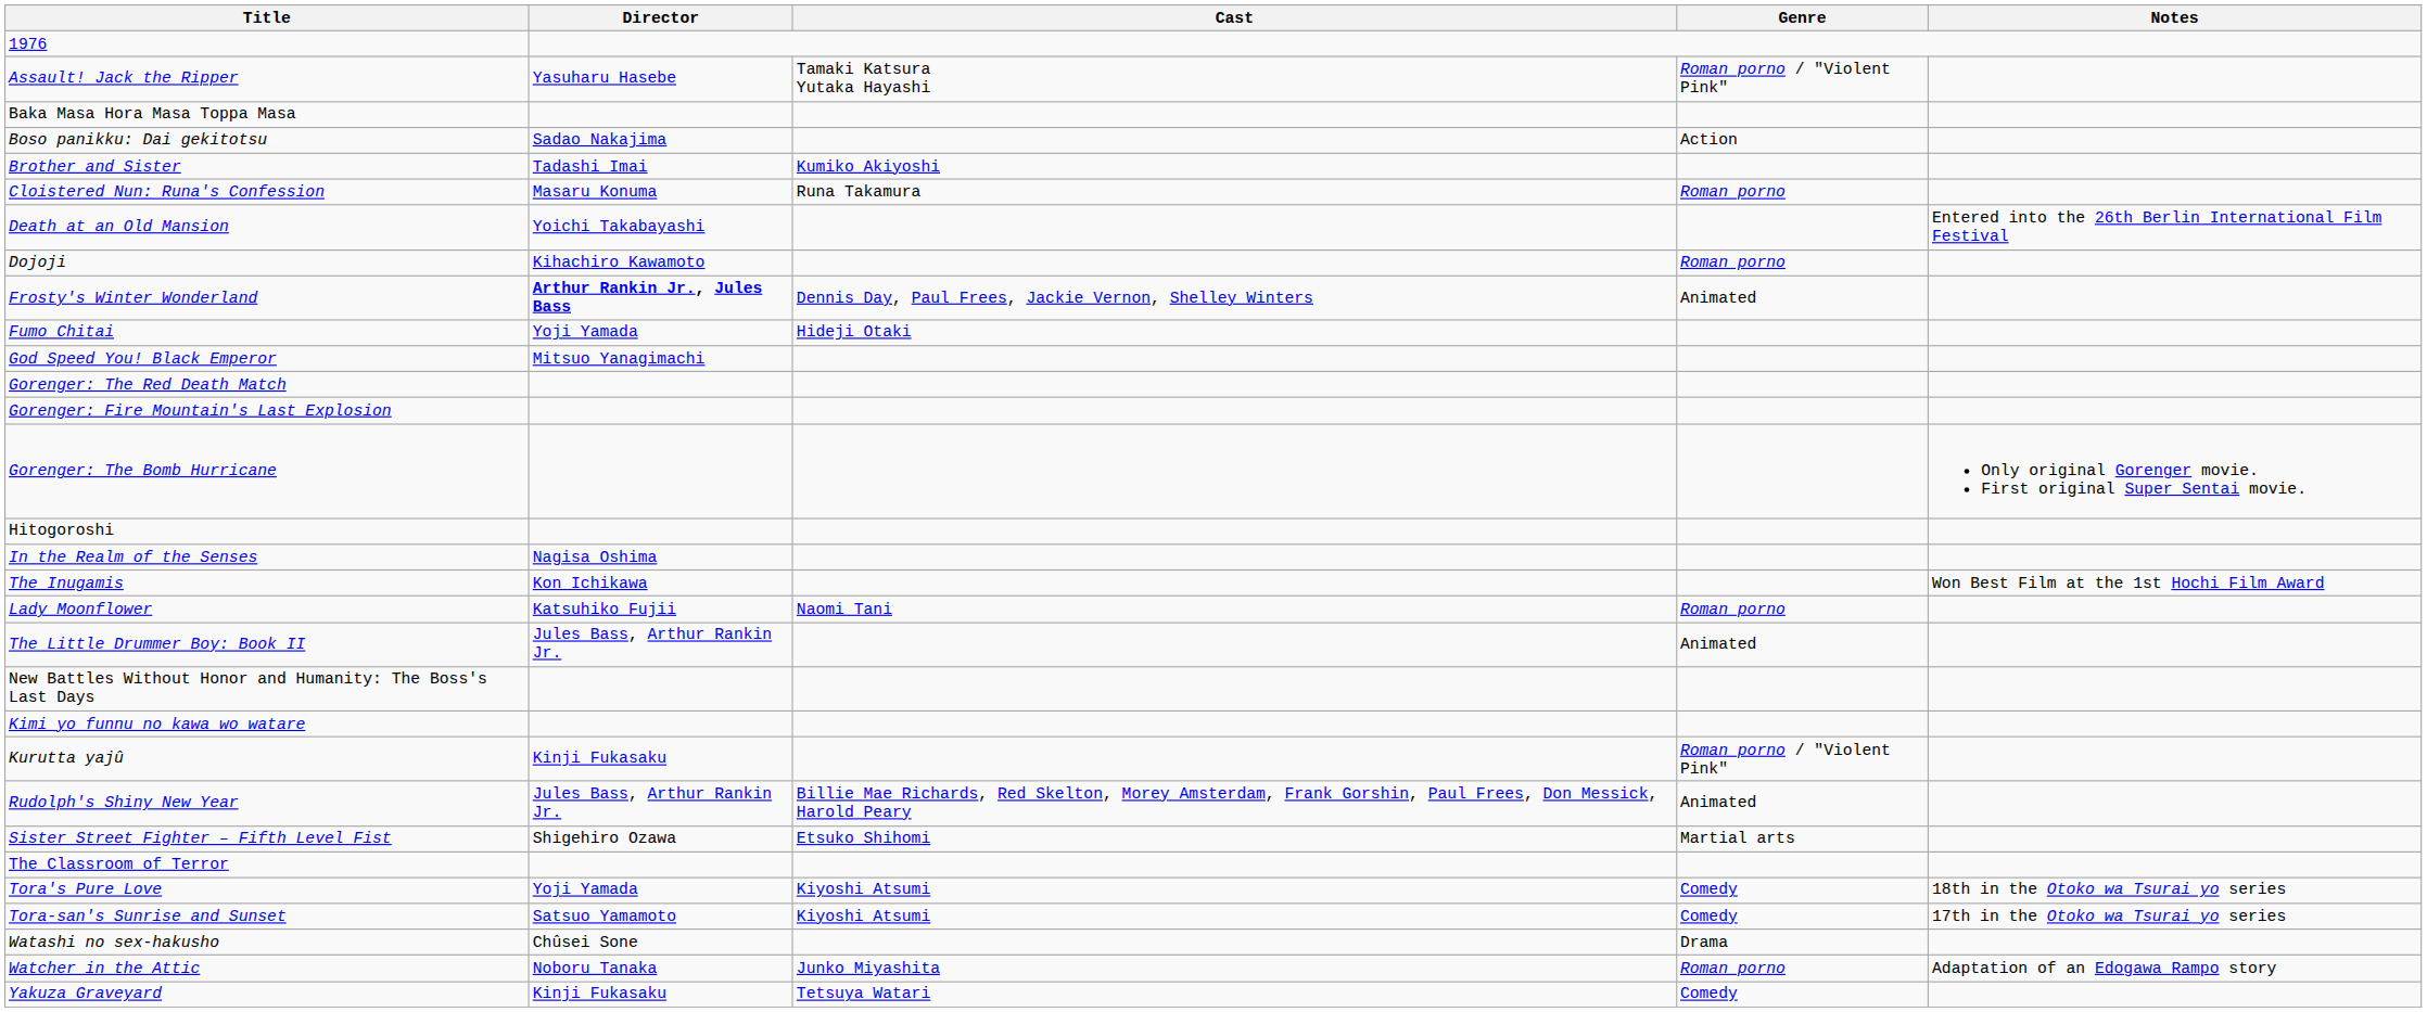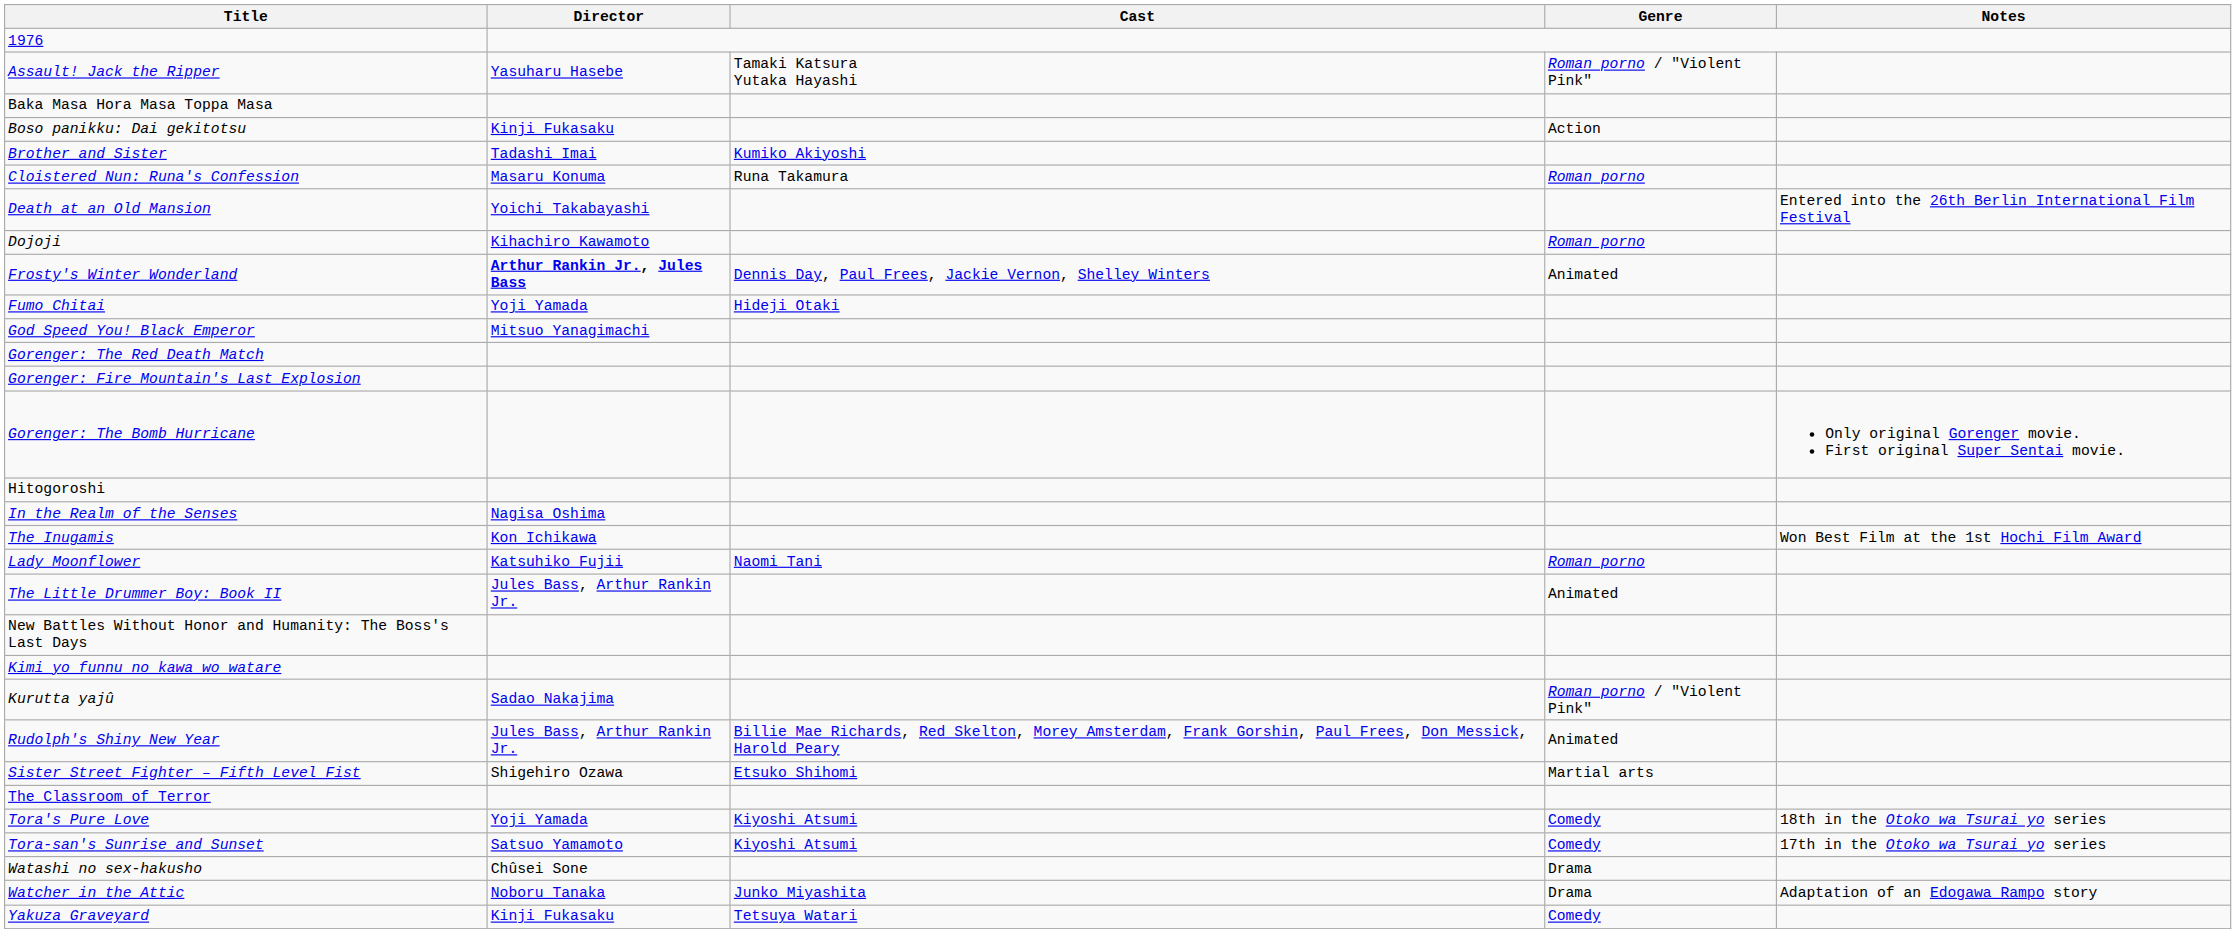 <table class="wikitable">
 <tr>
 <th>Title</th>
 <th>Director</th>
 <th>Cast</th>
 <th>Genre</th>
 <th>Notes</th>
 </tr>
 <tr>
 <td><a href='#'>1976</a></td>
 </tr>
 <tr>
 <td><em><a href='#'>Assault! Jack the Ripper</a></em></td>
 <td><a href='#'>Yasuharu Hasebe</a></td>
 <td>Tamaki Katsura <br>Yutaka Hayashi</td>
 <td><a href='#'><em>Roman porno</em></a> / "Violent Pink"</td>
 <td></td>
 </tr>
 <tr>
 <td>Baka Masa Hora Masa Toppa Masa</td>
 <td></td>
 <td></td>
 <td></td>
 <td></td>
 </tr>
 <tr>
 <td><em>Boso panikku: Dai gekitotsu</em></td>
-<td><a href='#'>Sadao Nakajima</a></td>
+<td><a href='#'>Kinji Fukasaku</a></td>
 <td></td>
 <td>Action</td>
 <td></td>
 </tr>
 <tr>
 <td><em><a href='#'>Brother and Sister</a></em></td>
 <td><a href='#'>Tadashi Imai</a></td>
 <td><a href='#'>Kumiko Akiyoshi</a></td>
 <td></td>
 <td></td>
 </tr>
 <tr>
 <td><em><a href='#'>Cloistered Nun: Runa's Confession</a></em></td>
 <td><a href='#'>Masaru Konuma</a></td>
 <td>Runa Takamura</td>
 <td><a href='#'><em>Roman porno</em></a></td>
 <td></td>
 </tr>
 <tr>
 <td><em><a href='#'>Death at an Old Mansion</a></em></td>
 <td><a href='#'>Yoichi Takabayashi</a></td>
 <td></td>
 <td></td>
 <td>Entered into the <a href='#'>26th Berlin International Film Festival</a></td>
 </tr>
 <tr>
 <td><em>Dojoji</em></td>
 <td><a href='#'>Kihachiro Kawamoto</a></td>
 <td></td>
 <td><a href='#'><em>Roman porno</em></a></td>
 <td></td>
 </tr>
 <tr>
 <td><em><a href='#'>Frosty's Winter Wonderland</a></em></td>
 <td><strong><a href='#'>Arthur Rankin Jr.</a>, <a href='#'>Jules Bass</a></strong></td>
 <td><a href='#'>Dennis Day</a>, <a href='#'>Paul Frees</a>, <a href='#'>Jackie Vernon</a>, <a href='#'>Shelley Winters</a></td>
 <td>Animated</td>
 <td></td>
 </tr>
 <tr>
 <td><em><a href='#'>Fumo Chitai</a></em></td>
 <td><a href='#'>Yoji Yamada</a></td>
 <td><a href='#'>Hideji Otaki</a></td>
 <td></td>
 <td></td>
 </tr>
 <tr>
 <td><em><a href='#'>God Speed You! Black Emperor</a></em></td>
 <td><a href='#'>Mitsuo Yanagimachi</a></td>
 <td></td>
 <td></td>
 <td></td>
 </tr>
 <tr>
 <td><em><a href='#'>Gorenger: The Red Death Match</a></em></td>
 <td></td>
 <td></td>
 <td></td>
 <td></td>
 </tr>
 <tr>
 <td><em><a href='#'>Gorenger: Fire Mountain's Last Explosion</a></em></td>
 <td></td>
 <td></td>
 <td></td>
 <td></td>
 </tr>
 <tr>
 <td><em><a href='#'>Gorenger: The Bomb Hurricane</a></em></td>
 <td></td>
 <td></td>
 <td></td>
 <td><br><ul><li>Only original <a href='#'>Gorenger</a> movie.</li><li>First original <a href='#'>Super Sentai</a> movie.</li></ul></td>
 </tr>
 <tr>
 <td>Hitogoroshi</td>
 <td></td>
 <td></td>
 <td></td>
 <td></td>
 </tr>
 <tr>
 <td><em><a href='#'>In the Realm of the Senses</a></em></td>
 <td><a href='#'>Nagisa Oshima</a></td>
 <td></td>
 <td></td>
 <td></td>
 </tr>
 <tr>
 <td><em><a href='#'>The Inugamis</a></em></td>
 <td><a href='#'>Kon Ichikawa</a></td>
 <td></td>
 <td></td>
 <td>Won Best Film at the 1st <a href='#'>Hochi Film Award</a></td>
 </tr>
 <tr>
 <td><em><a href='#'>Lady Moonflower</a></em></td>
 <td><a href='#'>Katsuhiko Fujii</a></td>
 <td><a href='#'>Naomi Tani</a></td>
 <td><a href='#'><em>Roman porno</em></a></td>
 <td></td>
 </tr>
 <tr>
 <td><em><a href='#'>The Little Drummer Boy: Book II</a></em></td>
 <td><a href='#'>Jules Bass</a>, <a href='#'>Arthur Rankin Jr.</a></td>
 <td></td>
 <td>Animated</td>
 <td></td>
 </tr>
 <tr>
 <td>New Battles Without Honor and Humanity: The Boss's Last Days</td>
 <td></td>
 <td></td>
 <td></td>
 <td></td>
 </tr>
 <tr>
 <td><em><a href='#'>Kimi yo funnu no kawa wo watare</a></em></td>
 <td></td>
 <td></td>
 <td></td>
 <td></td>
 </tr>
 <tr>
 <td><em>Kurutta yajû</em></td>
-<td><a href='#'>Kinji Fukasaku</a></td>
+<td><a href='#'>Sadao Nakajima</a></td>
 <td></td>
 <td><a href='#'><em>Roman porno</em></a> / "Violent Pink"</td>
 <td></td>
 </tr>
 <tr>
 <td><em><a href='#'>Rudolph's Shiny New Year</a></em></td>
 <td><a href='#'>Jules Bass</a>, <a href='#'>Arthur Rankin Jr.</a></td>
 <td><a href='#'>Billie Mae Richards</a>, <a href='#'>Red Skelton</a>, <a href='#'>Morey Amsterdam</a>, <a href='#'>Frank Gorshin</a>, <a href='#'>Paul Frees</a>, <a href='#'>Don Messick</a>, <a href='#'>Harold Peary</a></td>
 <td>Animated</td>
 <td></td>
 </tr>
 <tr>
 <td><em><a href='#'>Sister Street Fighter – Fifth Level Fist</a></em></td>
 <td>Shigehiro Ozawa</td>
 <td><a href='#'>Etsuko Shihomi</a></td>
 <td>Martial arts</td>
 <td></td>
 </tr>
 <tr>
 <td><a href='#'>The Classroom of Terror</a></td>
 <td></td>
 <td></td>
 <td></td>
 <td></td>
 </tr>
 <tr>
 <td><em><a href='#'>Tora's Pure Love</a></em></td>
 <td><a href='#'>Yoji Yamada</a></td>
 <td><a href='#'>Kiyoshi Atsumi</a></td>
 <td><a href='#'>Comedy</a></td>
 <td>18th in the <em><a href='#'>Otoko wa Tsurai yo</a></em> series</td>
 </tr>
 <tr>
 <td><em><a href='#'>Tora-san's Sunrise and Sunset</a></em></td>
 <td><a href='#'>Satsuo Yamamoto</a></td>
 <td><a href='#'>Kiyoshi Atsumi</a></td>
 <td><a href='#'>Comedy</a></td>
 <td>17th in the <em><a href='#'>Otoko wa Tsurai yo</a></em> series</td>
 </tr>
 <tr>
 <td><em>Watashi no sex-hakusho</em></td>
 <td>Chûsei Sone</td>
 <td></td>
 <td>Drama</td>
 <td></td>
 </tr>
 <tr>
 <td><em><a href='#'>Watcher in the Attic</a></em></td>
 <td><a href='#'>Noboru Tanaka</a></td>
 <td><a href='#'>Junko Miyashita</a></td>
-<td><a href='#'><em>Roman porno</em></a></td>
+<td>Drama</td>
 <td>Adaptation of an <a href='#'>Edogawa Rampo</a> story</td>
 </tr>
 <tr>
 <td><em><a href='#'>Yakuza Graveyard</a></em></td>
 <td><a href='#'>Kinji Fukasaku</a></td>
 <td><a href='#'>Tetsuya Watari</a></td>
 <td><a href='#'>Comedy</a></td>
 <td></td>
 </tr>
 <tr>
 </tr>
 </table>
